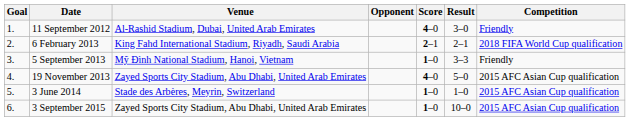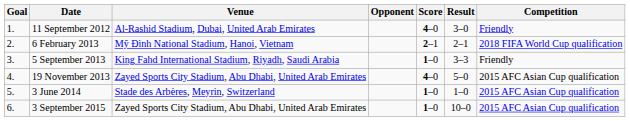 <table class="wikitable plainrowheaders sortable">
 <tr>
 <th>Goal</th>
 <th>Date</th>
 <th>Venue</th>
 <th>Opponent</th>
 <th>Score</th>
 <th>Result</th>
 <th>Competition</th>
 </tr>
 <tr>
 <td>1.</td>
 <td>11 September 2012</td>
 <td><a href='#'>Al-Rashid Stadium</a>, <a href='#'>Dubai</a>, <a href='#'>United Arab Emirates</a></td>
 <td></td>
 <td align=center><strong>4</strong>–0</td>
 <td align=center>3–0</td>
 <td><a href='#'>Friendly</a></td>
 </tr>
 <tr>
 <td>2.</td>
 <td>6 February 2013</td>
-<td><a href='#'>King Fahd International Stadium</a>, <a href='#'>Riyadh</a>, <a href='#'>Saudi Arabia</a></td>
+<td><a href='#'>Mỹ Đình National Stadium</a>, <a href='#'>Hanoi</a>, <a href='#'>Vietnam</a></td>
 <td></td>
 <td align=center><strong>2</strong>–1</td>
 <td align=center>2–1</td>
 <td><a href='#'>2018 FIFA World Cup qualification</a></td>
 </tr>
 <tr>
 <td>3.</td>
 <td>5 September 2013</td>
-<td><a href='#'>Mỹ Đình National Stadium</a>, <a href='#'>Hanoi</a>, <a href='#'>Vietnam</a></td>
+<td><a href='#'>King Fahd International Stadium</a>, <a href='#'>Riyadh</a>, <a href='#'>Saudi Arabia</a></td>
 <td></td>
 <td align=center><strong>1</strong>–0</td>
 <td align=center>3–3</td>
 <td>Friendly</td>
 </tr>
 <tr>
 <td>4.</td>
 <td>19 November 2013</td>
 <td><a href='#'>Zayed Sports City Stadium</a>, <a href='#'>Abu Dhabi</a>, <a href='#'>United Arab Emirates</a></td>
 <td></td>
 <td align=center><strong>4</strong>–0</td>
 <td align=center>5–0</td>
 <td>2015 AFC Asian Cup qualification</td>
 </tr>
 <tr>
 <td>5.</td>
 <td>3 June 2014</td>
 <td><a href='#'>Stade des Arbères</a>, <a href='#'>Meyrin</a>, <a href='#'>Switzerland</a></td>
 <td></td>
 <td align=center><strong>1</strong>–0</td>
 <td align=center>1–0</td>
 <td><a href='#'>2015 AFC Asian Cup qualification</a></td>
 </tr>
 <tr>
 <td>6.</td>
 <td>3 September 2015</td>
 <td>Zayed Sports City Stadium, Abu Dhabi, United Arab Emirates</td>
 <td></td>
 <td align=center><strong>1</strong>–0</td>
 <td align=center>10–0</td>
 <td><a href='#'>2015 AFC Asian Cup qualification</a></td>
 </tr>
 </table>
